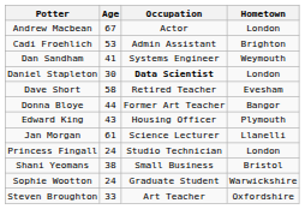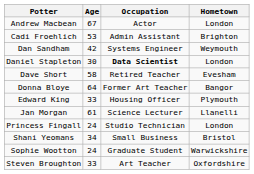 <table class="wikitable" style="text-align:center">
 <tr>
 <th>Potter</th>
 <th>Age</th>
 <th>Occupation</th>
 <th>Hometown</th>
 </tr>
 <tr>
 <td>Andrew Macbean</td>
 <td>67</td>
 <td>Actor</td>
 <td>London</td>
 </tr>
 <tr>
 <td>Cadi Froehlich</td>
 <td>53</td>
 <td>Admin Assistant</td>
 <td>Brighton</td>
 </tr>
 <tr>
 <td>Dan Sandham</td>
-<td>41</td>
+<td>42</td>
 <td>Systems Engineer</td>
 <td>Weymouth</td>
 </tr>
 <tr>
 <td>Daniel Stapleton</td>
 <td>30</td>
 <td><strong>Data Scientist</strong></td>
 <td>London</td>
 </tr>
 <tr>
 <td>Dave Short</td>
 <td>58</td>
 <td>Retired Teacher</td>
 <td>Evesham</td>
 </tr>
 <tr>
 <td>Donna Bloye</td>
-<td>44</td>
+<td>64</td>
 <td>Former Art Teacher</td>
 <td>Bangor</td>
 </tr>
 <tr>
 <td>Edward King</td>
-<td>43</td>
+<td>33</td>
 <td>Housing Officer</td>
 <td>Plymouth</td>
 </tr>
 <tr>
 <td>Jan Morgan</td>
 <td>61</td>
 <td>Science Lecturer</td>
 <td>Llanelli</td>
 </tr>
 <tr>
 <td>Princess Fingall</td>
 <td>24</td>
 <td>Studio Technician</td>
 <td>London</td>
 </tr>
 <tr>
 <td>Shani Yeomans</td>
-<td>38</td>
+<td>34</td>
 <td>Small Business</td>
 <td>Bristol</td>
 </tr>
 <tr>
 <td>Sophie Wootton</td>
 <td>24</td>
 <td>Graduate Student</td>
 <td>Warwickshire</td>
 </tr>
 <tr>
 <td>Steven Broughton</td>
 <td>33</td>
 <td>Art Teacher</td>
 <td>Oxfordshire</td>
 </tr>
 </table>
